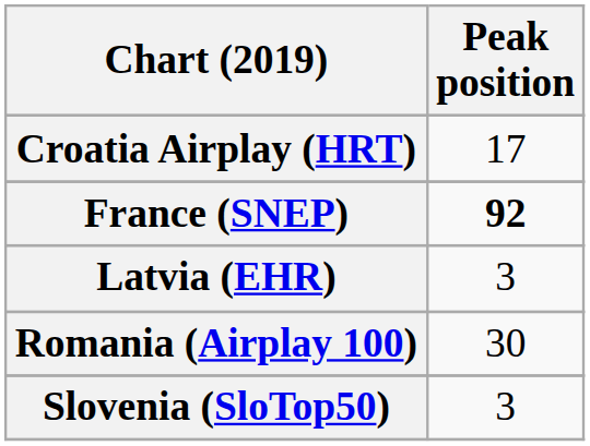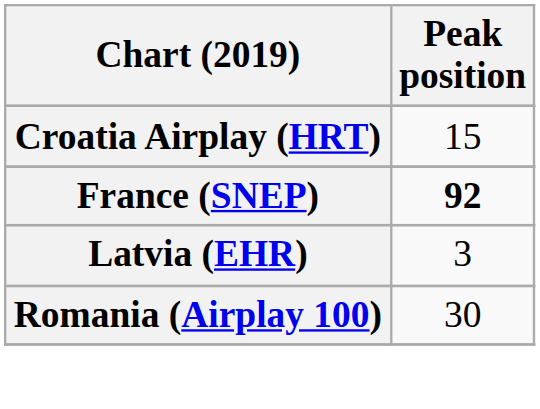 <table class="wikitable sortable plainrowheaders" style="text-align:center">
 <tr>
 <th scope="col">Chart (2019)</th>
 <th scope="col">Peak<br> position</th>
 </tr>
 <tr>
 </tr>
 <tr>
 </tr>
 <tr>
 </tr>
 <tr>
 <th scope="row">Croatia Airplay (<a href='#'>HRT</a>)</th>
-<td>17</td>
+<td>15</td>
 </tr>
 <tr>
 </tr>
 <tr>
 </tr>
 <tr>
 <th scope="row">France (<a href='#'>SNEP</a>)</th>
 <td><strong>92</strong></td>
 </tr>
 <tr>
 </tr>
 <tr>
 </tr>
 <tr>
 </tr>
 <tr>
 <th scope="row">Latvia (<a href='#'>EHR</a>)</th>
 <td>3</td>
 </tr>
 <tr>
 </tr>
 <tr>
 </tr>
 <tr>
 </tr>
 <tr>
 </tr>
 <tr>
 <th scope="row">Romania (<a href='#'>Airplay 100</a>)</th>
 <td>30</td>
 </tr>
 <tr>
 </tr>
 <tr>
-<th scope="row">Slovenia (<a href='#'>SloTop50</a>)</th>
-<td>3</td>
-</tr>
-<tr>
 </tr>
 </table>
